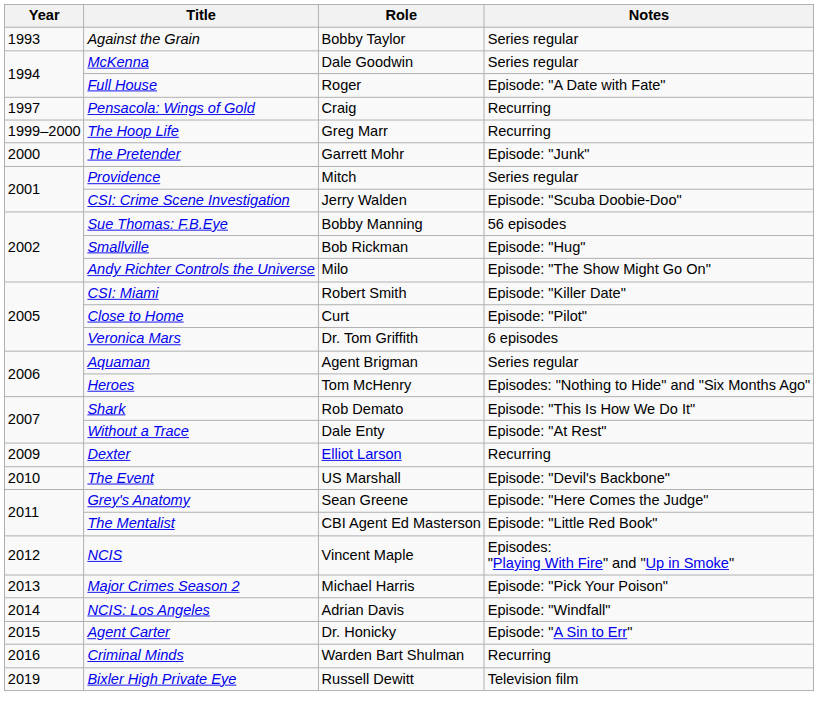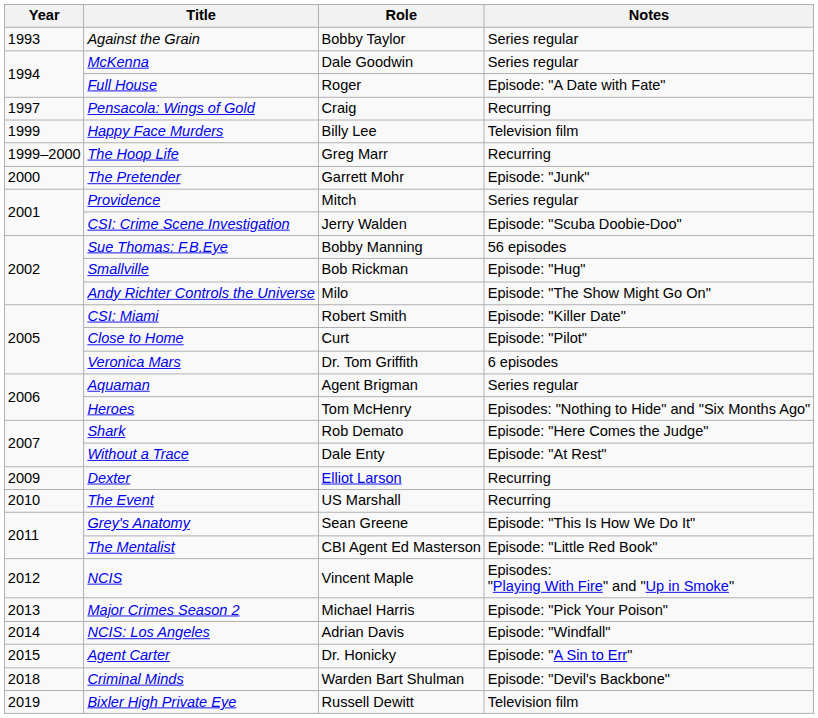 <table class="wikitable">
 <tr>
 <th>Year</th>
 <th>Title</th>
 <th>Role</th>
 <th>Notes</th>
 </tr>
 <tr>
 <td>1993</td>
 <td><em>Against the Grain</em></td>
 <td>Bobby Taylor</td>
 <td>Series regular</td>
 </tr>
 <tr>
 <td rowspan="2">1994</td>
 <td><em><a href='#'>McKenna</a></em></td>
 <td>Dale Goodwin</td>
 <td>Series regular</td>
 </tr>
 <tr>
 <td><em><a href='#'>Full House</a></em></td>
 <td>Roger</td>
 <td>Episode: "A Date with Fate"</td>
 </tr>
 <tr>
 <td>1997</td>
 <td><em><a href='#'>Pensacola: Wings of Gold</a></em></td>
 <td>Craig</td>
 <td>Recurring</td>
+</tr>
+<tr>
+<td>1999</td>
+<td><em><a href='#'>Happy Face Murders</a></em></td>
+<td>Billy Lee</td>
+<td>Television film</td>
 </tr>
 <tr>
 <td>1999–2000</td>
 <td><em><a href='#'>The Hoop Life</a></em></td>
 <td>Greg Marr</td>
 <td>Recurring</td>
 </tr>
 <tr>
 <td>2000</td>
 <td><em><a href='#'>The Pretender</a></em></td>
 <td>Garrett Mohr</td>
 <td>Episode: "Junk"</td>
 </tr>
 <tr>
 <td rowspan="2">2001</td>
 <td><em><a href='#'>Providence</a></em></td>
 <td>Mitch</td>
 <td>Series regular</td>
 </tr>
 <tr>
 <td><em><a href='#'>CSI: Crime Scene Investigation</a></em></td>
 <td>Jerry Walden</td>
 <td>Episode: "Scuba Doobie-Doo"</td>
 </tr>
 <tr>
 <td rowspan="3">2002</td>
 <td><em><a href='#'>Sue Thomas: F.B.Eye</a></em></td>
 <td>Bobby Manning</td>
 <td>56 episodes</td>
 </tr>
 <tr>
 <td><em><a href='#'>Smallville</a></em></td>
 <td>Bob Rickman</td>
 <td>Episode: "Hug"</td>
 </tr>
 <tr>
 <td><em><a href='#'>Andy Richter Controls the Universe</a></em></td>
 <td>Milo</td>
 <td>Episode: "The Show Might Go On"</td>
 </tr>
 <tr>
 <td rowspan="3">2005</td>
 <td><em><a href='#'>CSI: Miami</a></em></td>
 <td>Robert Smith</td>
 <td>Episode: "Killer Date"</td>
 </tr>
 <tr>
 <td><em><a href='#'>Close to Home</a></em></td>
 <td>Curt</td>
 <td>Episode: "Pilot"</td>
 </tr>
 <tr>
 <td><em><a href='#'>Veronica Mars</a></em></td>
 <td>Dr. Tom Griffith</td>
 <td>6 episodes</td>
 </tr>
 <tr>
 <td rowspan="2">2006</td>
 <td><em><a href='#'>Aquaman</a></em></td>
 <td>Agent Brigman</td>
 <td>Series regular</td>
 </tr>
 <tr>
 <td><em><a href='#'>Heroes</a></em></td>
 <td>Tom McHenry</td>
 <td>Episodes: "Nothing to Hide" and "Six Months Ago"</td>
 </tr>
 <tr>
 <td rowspan="2">2007</td>
 <td><em><a href='#'>Shark</a></em></td>
 <td>Rob Demato</td>
-<td>Episode: "This Is How We Do It"</td>
+<td>Episode: "Here Comes the Judge"</td>
 </tr>
 <tr>
 <td><em><a href='#'>Without a Trace</a></em></td>
 <td>Dale Enty</td>
 <td>Episode: "At Rest"</td>
 </tr>
 <tr>
 <td>2009</td>
 <td><em><a href='#'>Dexter</a></em></td>
 <td><a href='#'>Elliot Larson</a></td>
 <td>Recurring</td>
 </tr>
 <tr>
 <td>2010</td>
 <td><em><a href='#'>The Event</a></em></td>
 <td>US Marshall</td>
-<td>Episode: "Devil's Backbone"</td>
+<td>Recurring</td>
 </tr>
 <tr>
 <td rowspan="2">2011</td>
 <td><em><a href='#'>Grey's Anatomy</a></em></td>
 <td>Sean Greene</td>
-<td>Episode: "Here Comes the Judge"</td>
+<td>Episode: "This Is How We Do It"</td>
 </tr>
 <tr>
 <td><em><a href='#'>The Mentalist</a></em></td>
 <td>CBI Agent Ed Masterson</td>
 <td>Episode: "Little Red Book"</td>
 </tr>
 <tr>
 <td>2012</td>
 <td><em><a href='#'>NCIS</a></em></td>
 <td>Vincent Maple</td>
 <td>Episodes:<br>"<a href='#'>Playing With Fire</a>" and "<a href='#'>Up in Smoke</a>"</td>
 </tr>
 <tr>
 <td>2013</td>
 <td><em><a href='#'>Major Crimes Season 2</a></em></td>
 <td>Michael Harris</td>
 <td>Episode: "Pick Your Poison"</td>
 </tr>
 <tr>
 <td>2014</td>
 <td><em><a href='#'>NCIS: Los Angeles</a></em></td>
 <td>Adrian Davis</td>
 <td>Episode: "Windfall"</td>
 </tr>
 <tr>
 <td>2015</td>
 <td><em><a href='#'>Agent Carter</a></em></td>
 <td>Dr. Honicky</td>
 <td>Episode: "<a href='#'>A Sin to Err</a>"</td>
 </tr>
 <tr>
-<td>2016</td>
+<td>2018</td>
 <td><em><a href='#'>Criminal Minds</a></em></td>
 <td>Warden Bart Shulman</td>
-<td>Recurring</td>
+<td>Episode: "Devil's Backbone"</td>
 </tr>
 <tr>
 <td>2019</td>
 <td><em><a href='#'>Bixler High Private Eye</a></em></td>
 <td>Russell Dewitt</td>
 <td>Television film</td>
 </tr>
 </table>
